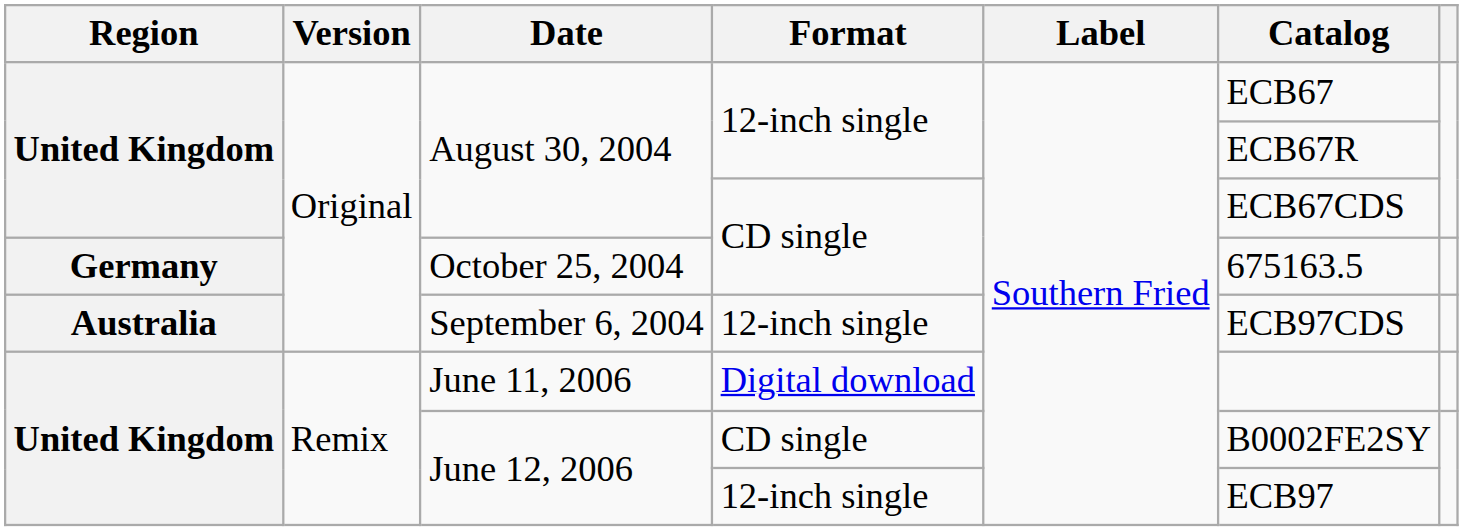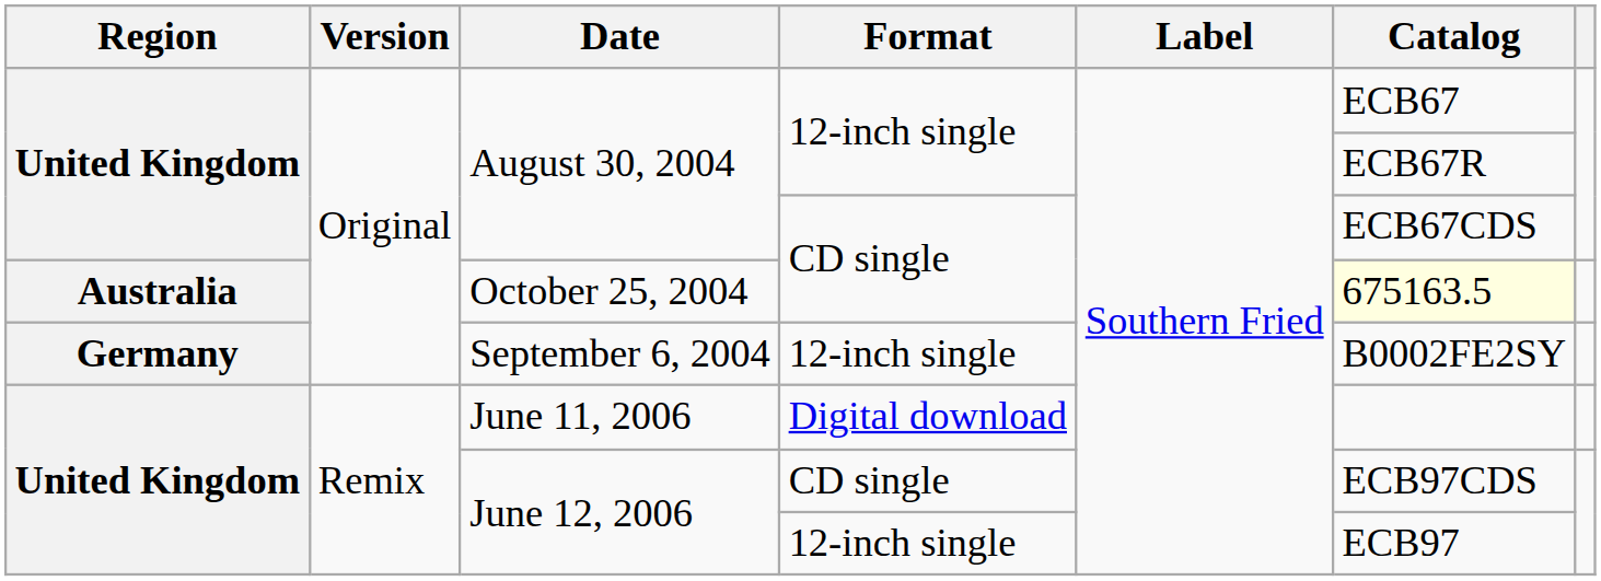 <table class="wikitable plainrowheaders">
 <tr>
 <th>Region</th>
 <th>Version</th>
 <th>Date</th>
 <th>Format</th>
 <th>Label</th>
 <th>Catalog</th>
 <th></th>
 </tr>
 <tr>
 <th scope="row" rowspan="3">United Kingdom</th>
 <td rowspan="5">Original</td>
 <td rowspan="3">August 30, 2004</td>
 <td rowspan="2">12-inch single</td>
 <td rowspan="8"><a href='#'>Southern Fried</a></td>
 <td>ECB67</td>
 <td rowspan="3"></td>
 </tr>
 <tr>
 <td>ECB67R</td>
 </tr>
 <tr>
 <td rowspan="2">CD single</td>
 <td>ECB67CDS</td>
 </tr>
 <tr>
-<th scope="row">Germany</th>
+<th scope="row">Australia</th>
 <td>October 25, 2004</td>
-<td>675163.5</td>
+<td style="background: lightyellow;">675163.5</td>
 <td></td>
 </tr>
 <tr>
-<th scope="row">Australia</th>
+<th scope="row">Germany</th>
 <td>September 6, 2004</td>
 <td>12-inch single</td>
-<td>ECB97CDS</td>
+<td>B0002FE2SY</td>
 <td></td>
 </tr>
 <tr>
 <th scope="row" rowspan="3">United Kingdom</th>
 <td rowspan="3">Remix</td>
 <td>June 11, 2006</td>
 <td><a href='#'>Digital download</a></td>
 <td></td>
 <td></td>
 </tr>
 <tr>
 <td rowspan="2">June 12, 2006</td>
 <td>CD single</td>
-<td>B0002FE2SY</td>
+<td>ECB97CDS</td>
 <td rowspan="2"></td>
 </tr>
 <tr>
 <td>12-inch single</td>
 <td>ECB97</td>
 </tr>
 </table>
